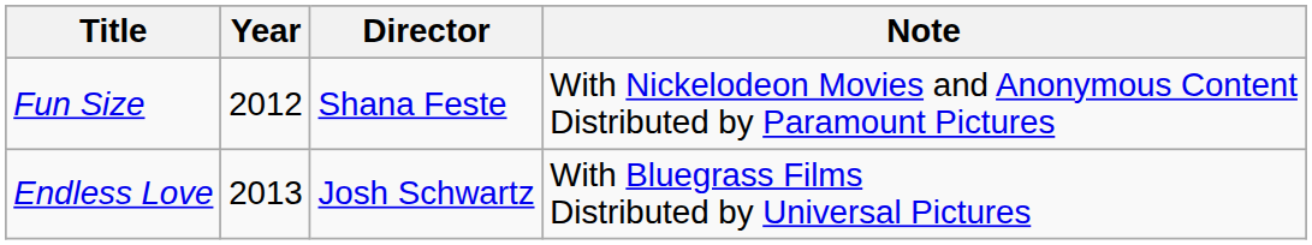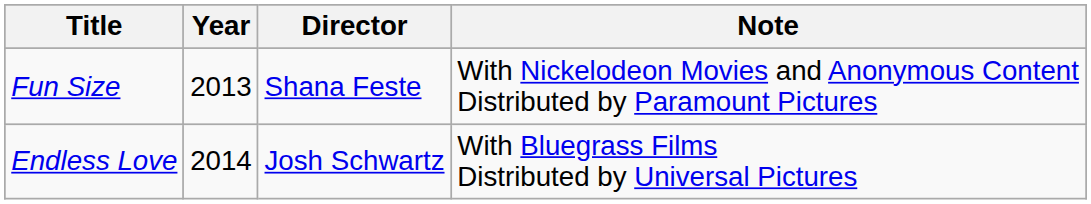 <table class="sortable wikitable">
 <tr>
 <th>Title</th>
 <th>Year</th>
 <th>Director</th>
 <th>Note</th>
 </tr>
 <tr>
 <td><em><a href='#'>Fun Size</a></em></td>
-<td>2012</td>
+<td>2013</td>
 <td><a href='#'>Shana Feste</a></td>
 <td>With <a href='#'>Nickelodeon Movies</a> and <a href='#'>Anonymous Content</a><br>Distributed by <a href='#'>Paramount Pictures</a></td>
 </tr>
 <tr>
 <td><em><a href='#'>Endless Love</a></em></td>
-<td>2013</td>
+<td>2014</td>
 <td><a href='#'>Josh Schwartz</a></td>
 <td>With <a href='#'>Bluegrass Films</a><br>Distributed by <a href='#'>Universal Pictures</a></td>
 </tr>
 </table>
